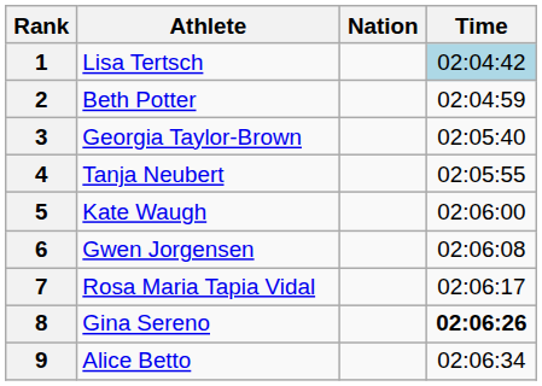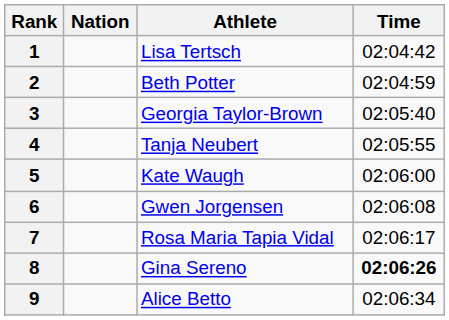 <table class="wikitable sortable" style="width: 300px;font-size: 80%;text-align:center">
 <tr>
 <th>Rank</th>
+<th>Nation</th>
 <th>Athlete</th>
-<th>Nation</th>
 <th>Time</th>
 </tr>
 <tr>
 <th>1</th>
+<td align=left></td>
 <td align=left><a href='#'>Lisa Tertsch</a></td>
-<td align=left></td>
-<td style="background: lightblue;">02:04:42</td>
+<td>02:04:42</td>
 </tr>
 <tr>
 <th>2</th>
+<td align=left></td>
 <td align=left><a href='#'>Beth Potter</a></td>
-<td align=left></td>
 <td>02:04:59</td>
 </tr>
 <tr>
 <th>3</th>
+<td align=left></td>
 <td align=left><a href='#'>Georgia Taylor-Brown</a></td>
-<td align=left></td>
 <td>02:05:40</td>
 </tr>
 <tr>
 <th>4</th>
+<td align=left></td>
 <td align=left><a href='#'>Tanja Neubert</a></td>
-<td align=left></td>
 <td>02:05:55</td>
 </tr>
 <tr>
 <th>5</th>
+<td align=left></td>
 <td align=left><a href='#'>Kate Waugh</a></td>
-<td align=left></td>
 <td>02:06:00</td>
 </tr>
 <tr>
 <th>6</th>
+<td align=left></td>
 <td align=left><a href='#'>Gwen Jorgensen</a></td>
-<td align=left></td>
 <td>02:06:08</td>
 </tr>
 <tr>
 <th>7</th>
+<td align=left></td>
 <td align=left><a href='#'>Rosa Maria Tapia Vidal</a></td>
-<td align=left></td>
 <td>02:06:17</td>
 </tr>
 <tr>
 <th>8</th>
+<td align=left></td>
 <td align=left><a href='#'>Gina Sereno</a></td>
-<td align=left></td>
 <td><strong>02:06:26</strong></td>
 </tr>
 <tr>
 <th>9</th>
+<td align=left></td>
 <td align=left><a href='#'>Alice Betto</a></td>
-<td align=left></td>
 <td>02:06:34</td>
 </tr>
 </table>
